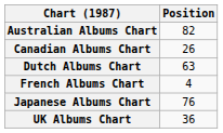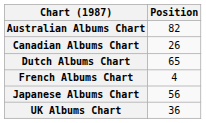 <table class="wikitable sortable plainrowheaders" style="text-align:center;">
 <tr>
 <th scope="col">Chart (1987)</th>
 <th scope="col">Position</th>
 </tr>
 <tr>
 <th scope="row">Australian Albums Chart</th>
 <td>82</td>
 </tr>
 <tr>
 <th scope="row">Canadian Albums Chart</th>
 <td>26</td>
 </tr>
 <tr>
 <th scope="row">Dutch Albums Chart</th>
-<td>63</td>
+<td>65</td>
 </tr>
 <tr>
 <th scope="row">French Albums Chart</th>
 <td>4</td>
 </tr>
 <tr>
 <th scope="row">Japanese Albums Chart</th>
-<td>76</td>
+<td>56</td>
 </tr>
 <tr>
 <th scope="row">UK Albums Chart</th>
 <td>36</td>
 </tr>
 </table>
